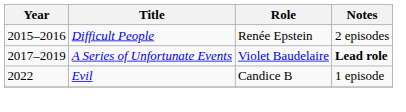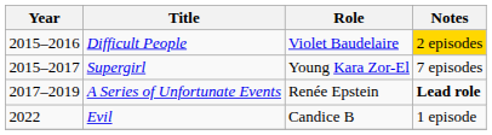 <table class="wikitable sortable">
 <tr>
 <th>Year</th>
 <th>Title</th>
 <th>Role</th>
 <th>Notes</th>
 </tr>
 <tr>
 <td>2015–2016</td>
 <td><em><a href='#'>Difficult People</a></em></td>
-<td>Renée Epstein</td>
-<td>2 episodes</td>
+<td><a href='#'>Violet Baudelaire</a></td>
+<td style="background: gold;">2 episodes</td>
+</tr>
+<tr>
+<td>2015–2017</td>
+<td><em><a href='#'>Supergirl</a></em></td>
+<td>Young <a href='#'>Kara Zor-El</a></td>
+<td>7 episodes</td>
 </tr>
 <tr>
 <td>2017–2019</td>
 <td><em><a href='#'>A Series of Unfortunate Events</a></em></td>
-<td><a href='#'>Violet Baudelaire</a></td>
+<td>Renée Epstein</td>
 <td><strong>Lead role</strong></td>
 </tr>
 <tr>
 <td>2022</td>
 <td><em><a href='#'>Evil</a></em></td>
 <td>Candice B</td>
 <td>1 episode</td>
 </tr>
 <tr>
 </tr>
 </table>
